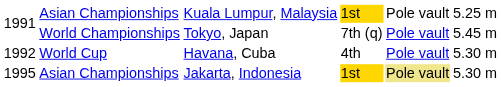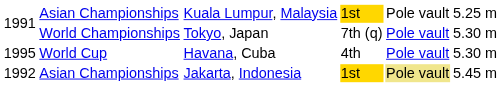 <table>
 <tr>
 <td rowspan=2>1991</td>
 <td><a href='#'>Asian Championships</a></td>
 <td><a href='#'>Kuala Lumpur</a>, <a href='#'>Malaysia</a></td>
 <td bgcolor="gold">1st</td>
 <td>Pole vault</td>
 <td>5.25 m</td>
 </tr>
 <tr>
 <td><a href='#'>World Championships</a></td>
 <td><a href='#'>Tokyo</a>, Japan</td>
 <td>7th (q)</td>
 <td><a href='#'>Pole vault</a></td>
-<td>5.45 m</td>
+<td>5.30 m</td>
 </tr>
 <tr>
-<td>1992</td>
+<td>1995</td>
 <td><a href='#'>World Cup</a></td>
 <td><a href='#'>Havana</a>, Cuba</td>
 <td>4th</td>
 <td><a href='#'>Pole vault</a></td>
 <td>5.30 m</td>
 </tr>
 <tr>
-<td>1995</td>
+<td>1992</td>
 <td><a href='#'>Asian Championships</a></td>
 <td><a href='#'>Jakarta</a>, <a href='#'>Indonesia</a></td>
 <td bgcolor="gold">1st</td>
 <td style="background: khaki;">Pole vault</td>
-<td>5.30 m</td>
+<td>5.45 m</td>
 </tr>
 </table>
